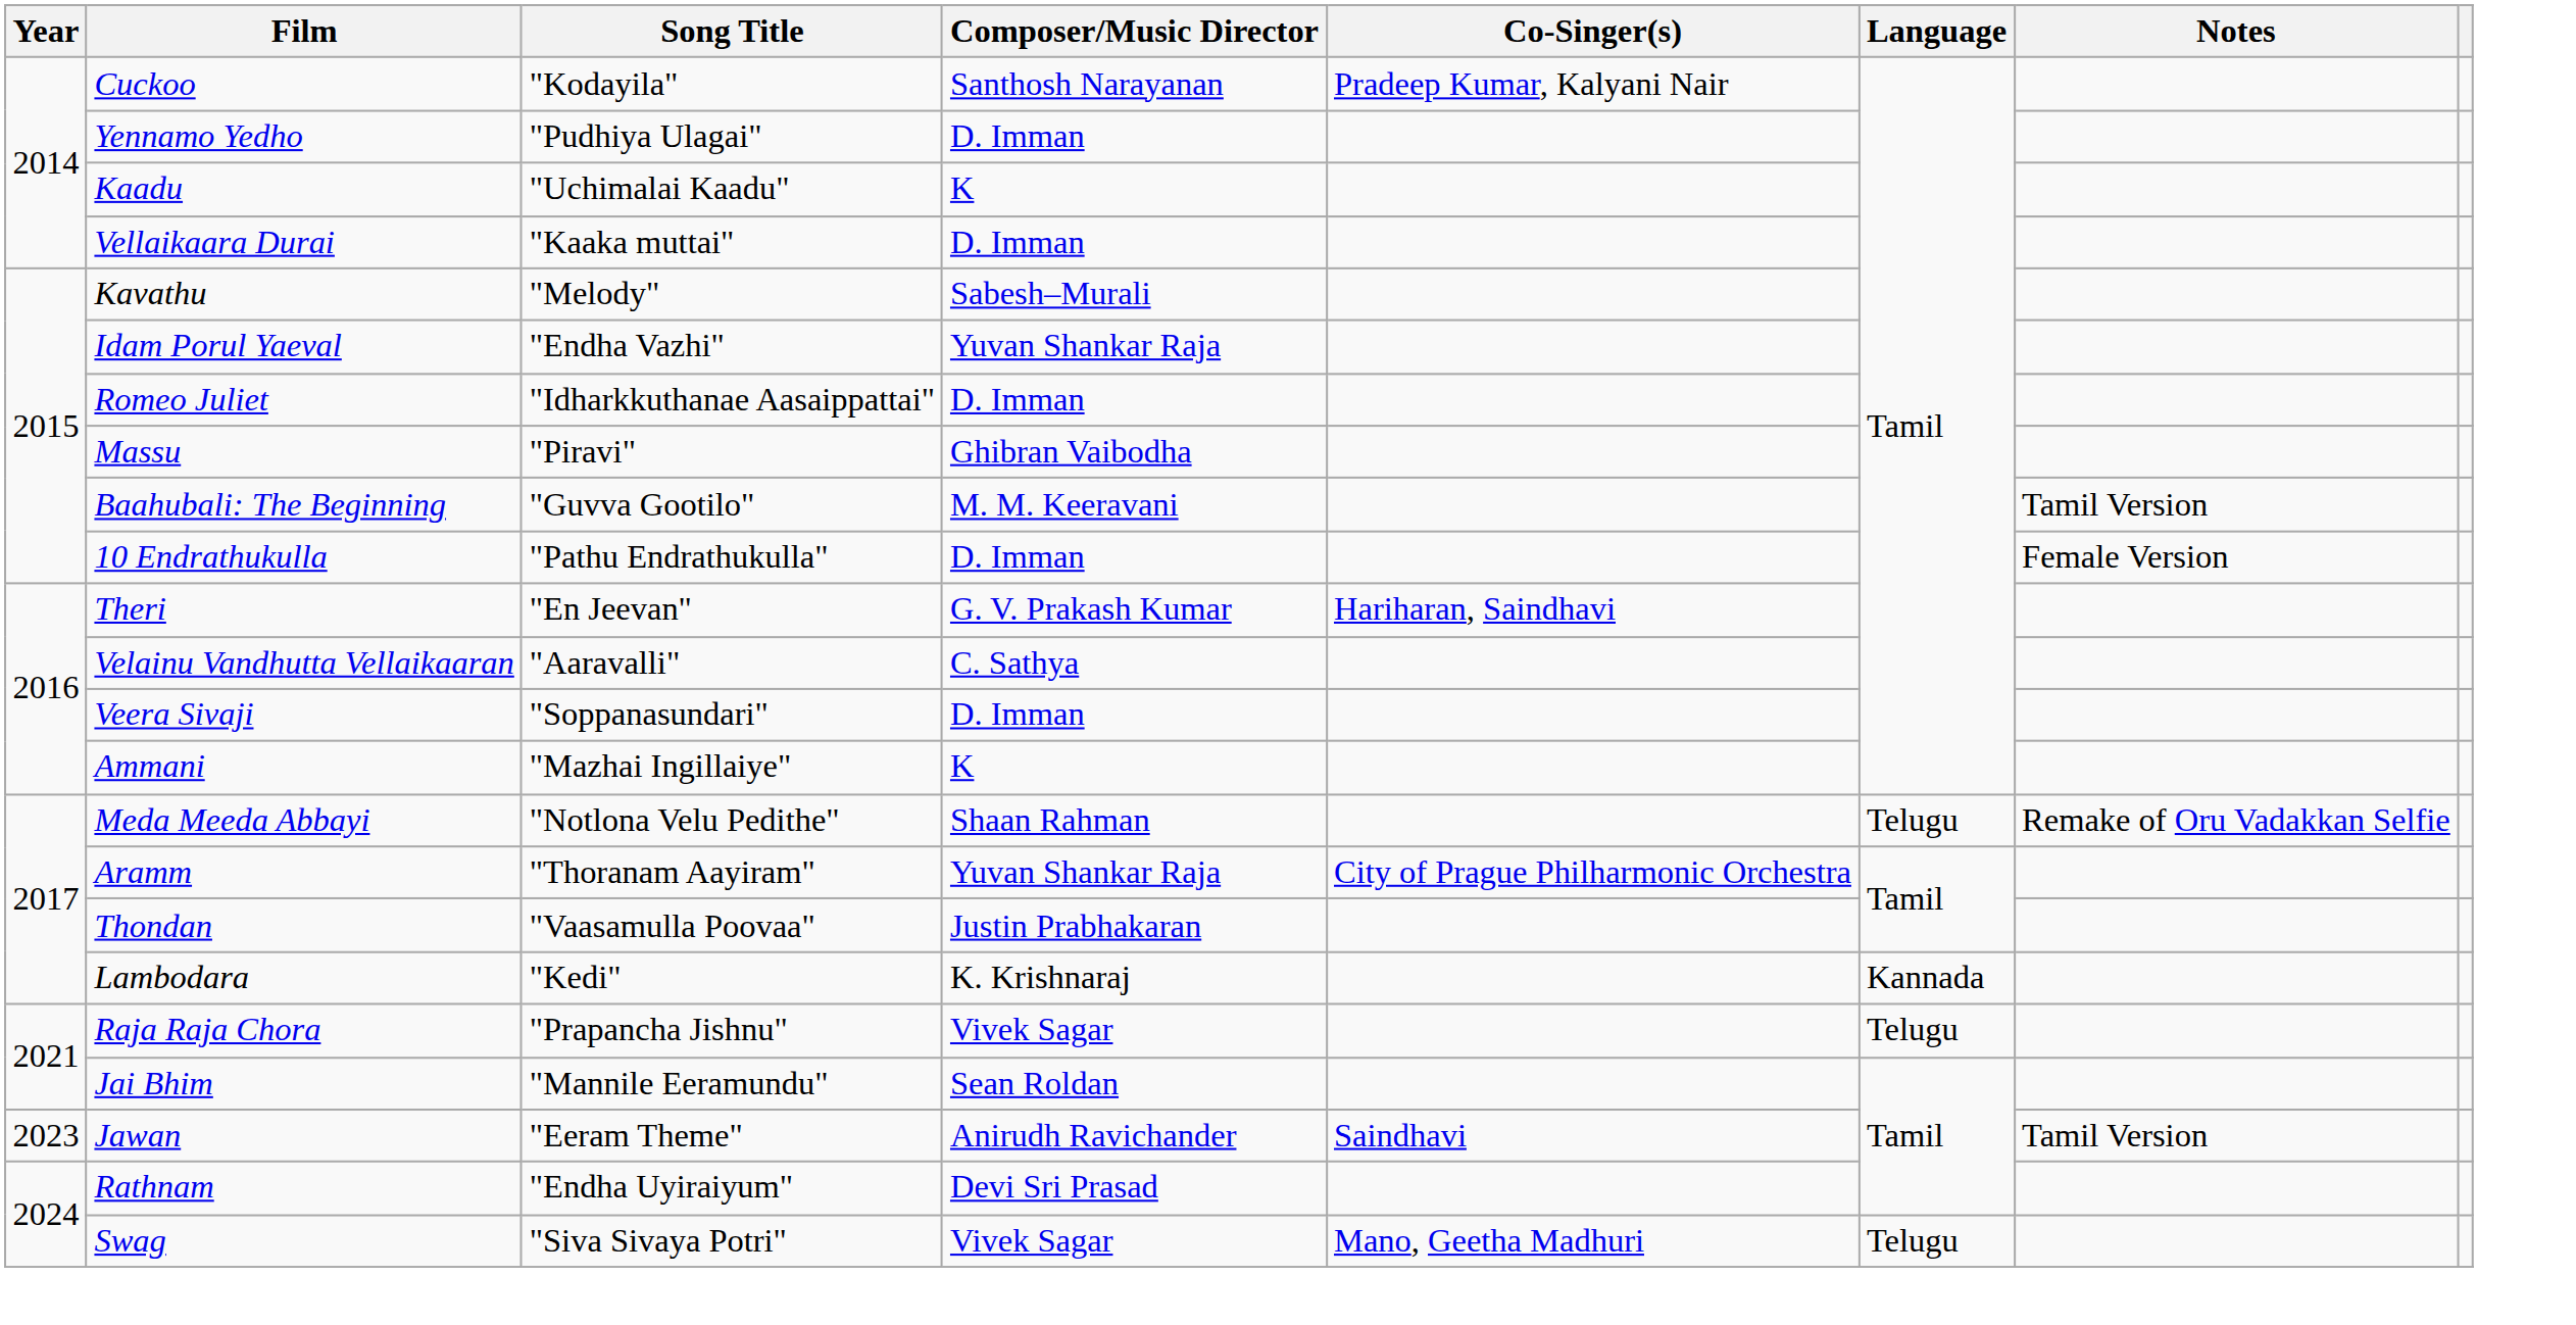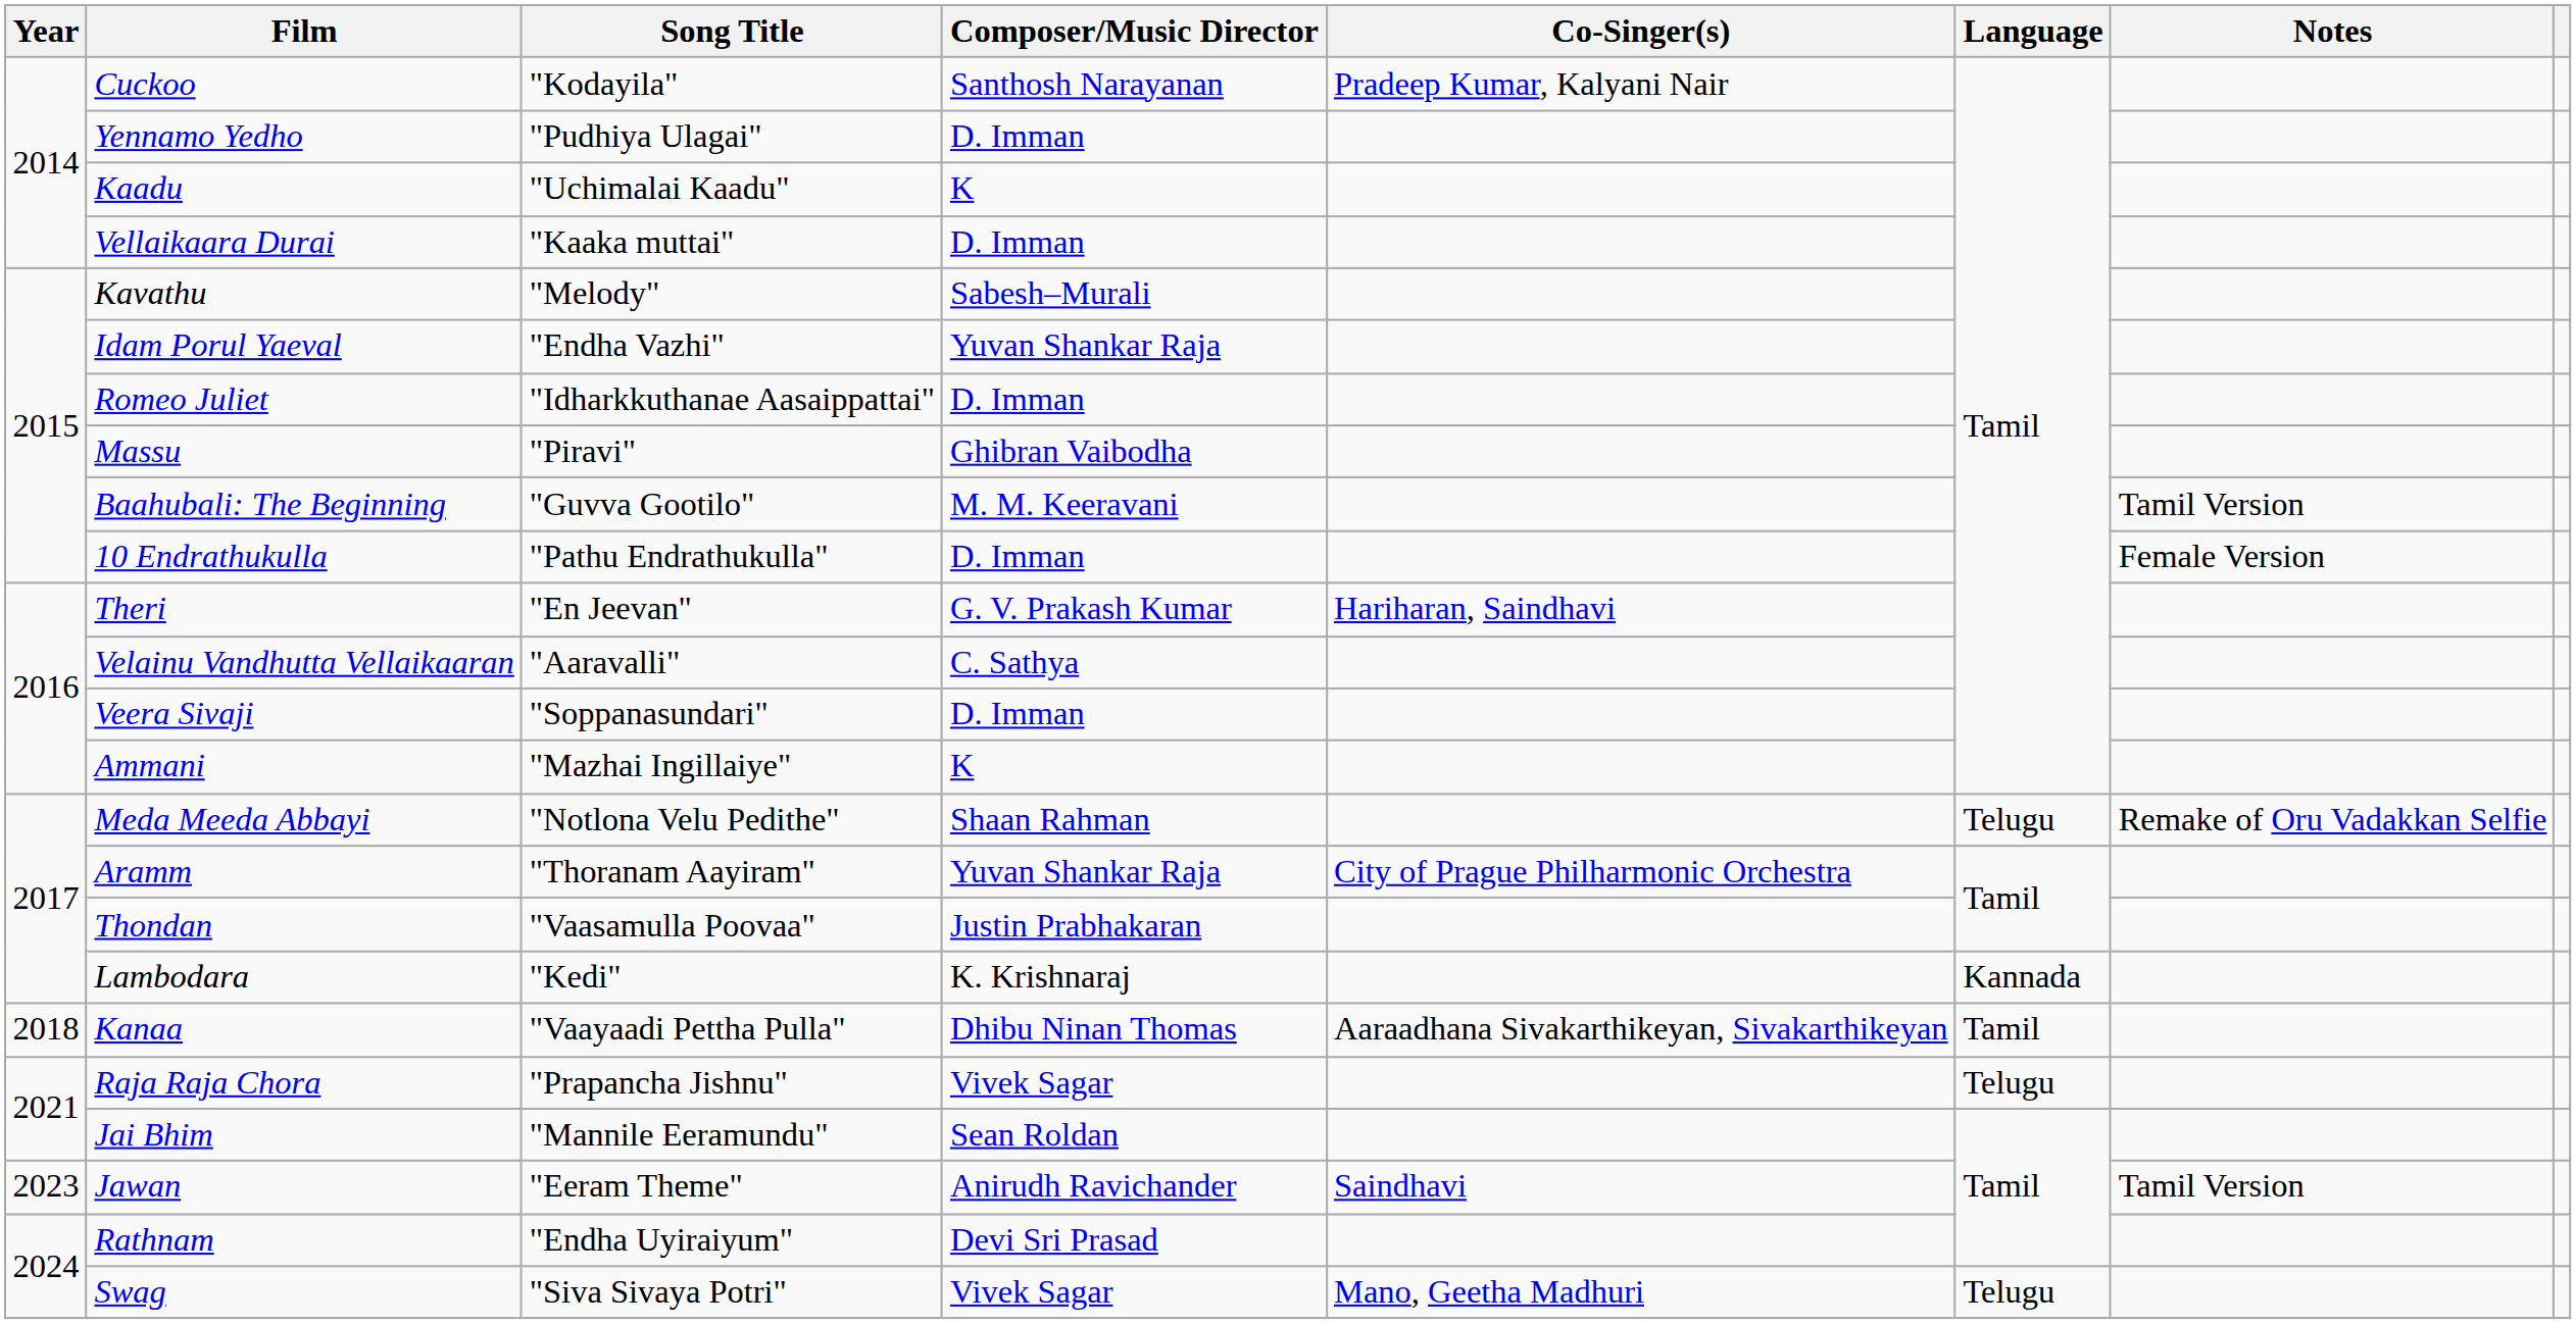 <table class="wikitable sortable">
 <tr>
 <th>Year</th>
 <th>Film</th>
 <th>Song Title</th>
 <th>Composer/Music Director</th>
 <th>Co-Singer(s)</th>
 <th>Language</th>
 <th>Notes</th>
 <th></th>
 </tr>
 <tr>
 <td rowspan="4">2014</td>
 <td><em><a href='#'>Cuckoo</a></em></td>
 <td>"Kodayila"</td>
 <td><a href='#'>Santhosh Narayanan</a></td>
 <td><a href='#'>Pradeep Kumar</a>, Kalyani Nair</td>
 <td rowspan="14">Tamil</td>
 <td></td>
 <td></td>
 </tr>
 <tr>
 <td><em><a href='#'>Yennamo Yedho</a></em></td>
 <td>"Pudhiya Ulagai"</td>
 <td><a href='#'>D. Imman</a></td>
 <td></td>
 <td></td>
 <td></td>
 </tr>
 <tr>
 <td><em><a href='#'>Kaadu</a></em></td>
 <td>"Uchimalai Kaadu"</td>
 <td><a href='#'>K</a></td>
 <td></td>
 <td></td>
 <td></td>
 </tr>
 <tr>
 <td><em><a href='#'>Vellaikaara Durai</a></em></td>
 <td>"Kaaka muttai"</td>
 <td><a href='#'>D. Imman</a></td>
 <td></td>
 <td></td>
 <td></td>
 </tr>
 <tr>
 <td rowspan="6">2015</td>
 <td><em>Kavathu</em></td>
 <td>"Melody"</td>
 <td><a href='#'>Sabesh–Murali</a></td>
 <td></td>
 <td></td>
 <td></td>
 </tr>
 <tr>
 <td><em><a href='#'>Idam Porul Yaeval</a></em></td>
 <td>"Endha Vazhi"</td>
 <td><a href='#'>Yuvan Shankar Raja</a></td>
 <td></td>
 <td></td>
 <td></td>
 </tr>
 <tr>
 <td><em><a href='#'>Romeo Juliet</a></em></td>
 <td>"Idharkkuthanae Aasaippattai"</td>
 <td><a href='#'>D. Imman</a></td>
 <td></td>
 <td></td>
 <td></td>
 </tr>
 <tr>
 <td><em><a href='#'>Massu</a></em></td>
 <td>"Piravi"</td>
 <td><a href='#'>Ghibran Vaibodha</a></td>
 <td></td>
 <td></td>
 <td></td>
 </tr>
 <tr>
 <td><em><a href='#'>Baahubali: The Beginning</a></em></td>
 <td>"Guvva Gootilo"</td>
 <td><a href='#'>M. M. Keeravani</a></td>
 <td></td>
 <td>Tamil Version</td>
 <td></td>
 </tr>
 <tr>
 <td><em><a href='#'>10 Endrathukulla</a></em></td>
 <td>"Pathu Endrathukulla"</td>
 <td><a href='#'>D. Imman</a></td>
 <td></td>
 <td>Female Version</td>
 <td></td>
 </tr>
 <tr>
 <td rowspan="4">2016</td>
 <td><em><a href='#'>Theri</a></em></td>
 <td>"En Jeevan"</td>
 <td><a href='#'>G. V. Prakash Kumar</a></td>
 <td><a href='#'>Hariharan</a>, <a href='#'>Saindhavi</a></td>
 <td></td>
 <td></td>
 </tr>
 <tr>
 <td><em><a href='#'>Velainu Vandhutta Vellaikaaran</a></em></td>
 <td>"Aaravalli"</td>
 <td><a href='#'>C. Sathya</a></td>
 <td></td>
 <td></td>
 <td></td>
 </tr>
 <tr>
 <td><em><a href='#'>Veera Sivaji</a></em></td>
 <td>"Soppanasundari"</td>
 <td><a href='#'>D. Imman</a></td>
 <td></td>
 <td></td>
 <td></td>
 </tr>
 <tr>
 <td><em><a href='#'>Ammani</a></em></td>
 <td>"Mazhai Ingillaiye"</td>
 <td><a href='#'>K</a></td>
 <td></td>
 <td></td>
 <td></td>
 </tr>
 <tr>
 <td rowspan="4">2017</td>
 <td><em><a href='#'>Meda Meeda Abbayi</a></em></td>
 <td>"Notlona Velu Pedithe"</td>
 <td><a href='#'>Shaan Rahman</a></td>
 <td></td>
 <td>Telugu</td>
 <td>Remake of <a href='#'>Oru Vadakkan Selfie</a></td>
 <td></td>
 </tr>
 <tr>
 <td><em><a href='#'>Aramm</a></em></td>
 <td>"Thoranam Aayiram"</td>
 <td><a href='#'>Yuvan Shankar Raja</a></td>
 <td><a href='#'>City of Prague Philharmonic Orchestra</a></td>
 <td rowspan="2">Tamil</td>
 <td></td>
 <td></td>
 </tr>
 <tr>
 <td><em><a href='#'>Thondan</a></em></td>
 <td>"Vaasamulla Poovaa"</td>
 <td><a href='#'>Justin Prabhakaran</a></td>
 <td></td>
 <td></td>
 <td></td>
 </tr>
 <tr>
 <td><em>Lambodara</em></td>
 <td>"Kedi"</td>
 <td>K. Krishnaraj</td>
 <td></td>
 <td>Kannada</td>
 <td></td>
 <td></td>
 </tr>
 <tr>
+<td>2018</td>
+<td><em><a href='#'>Kanaa</a></em></td>
+<td>"Vaayaadi Pettha Pulla"</td>
+<td><a href='#'>Dhibu Ninan Thomas</a></td>
+<td>Aaraadhana Sivakarthikeyan, <a href='#'>Sivakarthikeyan</a></td>
+<td>Tamil</td>
+<td></td>
+<td></td>
+</tr>
+<tr>
 <td rowspan="2">2021</td>
 <td><em><a href='#'>Raja Raja Chora</a></em></td>
 <td>"Prapancha Jishnu"</td>
 <td><a href='#'>Vivek Sagar</a></td>
 <td></td>
 <td>Telugu</td>
 <td></td>
 <td></td>
 </tr>
 <tr>
 <td><em><a href='#'>Jai Bhim</a></em></td>
 <td>"Mannile Eeramundu"</td>
 <td><a href='#'>Sean Roldan</a></td>
 <td></td>
 <td rowspan="3">Tamil</td>
 <td></td>
 <td></td>
 </tr>
 <tr>
 <td>2023</td>
 <td><em><a href='#'>Jawan</a></em></td>
 <td>"Eeram Theme"</td>
 <td><a href='#'>Anirudh Ravichander</a></td>
 <td><a href='#'>Saindhavi</a></td>
 <td>Tamil Version</td>
 <td></td>
 </tr>
 <tr>
 <td rowspan="2">2024</td>
 <td><em><a href='#'>Rathnam</a></em></td>
 <td>"Endha Uyiraiyum"</td>
 <td><a href='#'>Devi Sri Prasad</a></td>
 <td></td>
 <td></td>
 <td></td>
 </tr>
 <tr>
 <td><em><a href='#'>Swag</a></em></td>
 <td>"Siva Sivaya Potri"</td>
 <td><a href='#'>Vivek Sagar</a></td>
 <td><a href='#'>Mano</a>, <a href='#'>Geetha Madhuri</a></td>
 <td>Telugu</td>
 <td></td>
 <td></td>
 </tr>
 <tr>
 </tr>
 </table>
